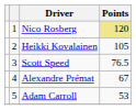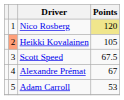 <table class="wikitable" style="font-size: 85%;">
 <tr>
 <th></th>
 <th></th>
 <th>Driver</th>
 <th>Points</th>
 </tr>
 <tr>
 <td align="left"></td>
 <td align="center">1</td>
 <td> <a href='#'>Nico Rosberg</a></td>
 <td align="right" style="background: khaki;">120</td>
 </tr>
 <tr>
 <td align="left"></td>
-<td align="center">2</td>
+<td align="center" style="background: lightsalmon;">2</td>
 <td> <a href='#'>Heikki Kovalainen</a></td>
 <td align="right">105</td>
 </tr>
 <tr>
 <td align="left"></td>
 <td align="center">3</td>
 <td> <a href='#'>Scott Speed</a></td>
-<td align="right">76.5</td>
+<td align="right">67.5</td>
 </tr>
 <tr>
 <td align="left"></td>
 <td align="center">4</td>
 <td> <a href='#'>Alexandre Prémat</a></td>
 <td align="right">67</td>
 </tr>
 <tr>
 <td align="left"></td>
 <td align="center">5</td>
 <td> <a href='#'>Adam Carroll</a></td>
 <td align="right">53</td>
 </tr>
 <tr>
 </tr>
 </table>
